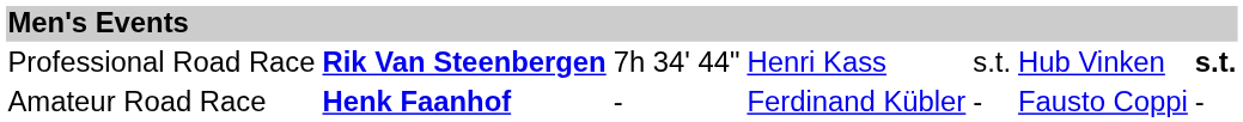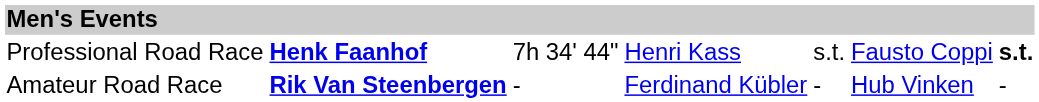 <table>
 <tr bgcolor="#cccccc">
 <td colspan=7><strong>Men's Events</strong></td>
 </tr>
 <tr>
 <td>Professional Road Race<br></td>
-<td><strong><a href='#'>Rik Van Steenbergen</a></strong><br><small></small></td>
+<td><strong><a href='#'>Henk Faanhof</a></strong><br><small></small></td>
 <td>7h 34' 44"</td>
 <td><a href='#'>Henri Kass</a><br><small></small></td>
 <td>s.t.</td>
-<td><a href='#'>Hub Vinken</a><br><small></small></td>
+<td><a href='#'>Fausto Coppi</a><br><small></small></td>
 <td><strong>s.t.</strong></td>
 </tr>
 <tr>
 <td>Amateur Road Race</td>
-<td><strong><a href='#'>Henk Faanhof</a></strong><br><small></small></td>
+<td><strong><a href='#'>Rik Van Steenbergen</a></strong><br><small></small></td>
 <td>-</td>
 <td><a href='#'>Ferdinand Kübler</a><br><small></small></td>
 <td>-</td>
-<td><a href='#'>Fausto Coppi</a><br><small></small></td>
+<td><a href='#'>Hub Vinken</a><br><small></small></td>
 <td>-</td>
 </tr>
 <tr>
 </tr>
 </table>
